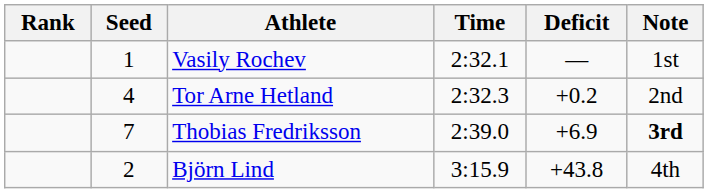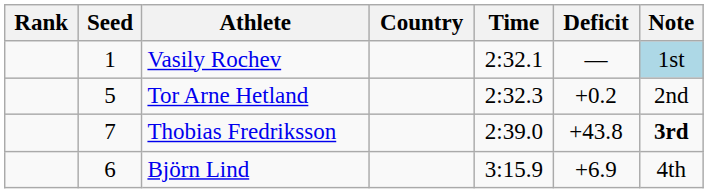 <table class="wikitable sortable" style="text-align:center" width=55%>
 <tr>
 <th>Rank</th>
 <th>Seed</th>
 <th>Athlete</th>
+<th>Country</th>
 <th>Time</th>
 <th>Deficit</th>
 <th>Note</th>
 </tr>
 <tr>
 <td></td>
 <td>1</td>
 <td align=left><a href='#'>Vasily Rochev</a></td>
+<td align=left></td>
 <td>2:32.1</td>
 <td>—</td>
-<td>1st</td>
+<td style="background: lightblue;">1st</td>
 </tr>
 <tr>
 <td></td>
-<td>4</td>
+<td>5</td>
 <td align=left><a href='#'>Tor Arne Hetland</a></td>
+<td align=left></td>
 <td>2:32.3</td>
 <td>+0.2</td>
 <td>2nd</td>
 </tr>
 <tr>
 <td></td>
 <td>7</td>
 <td align=left><a href='#'>Thobias Fredriksson</a></td>
+<td align=left></td>
 <td>2:39.0</td>
-<td>+6.9</td>
+<td>+43.8</td>
 <td><strong>3rd</strong></td>
 </tr>
 <tr>
 <td></td>
-<td>2</td>
+<td>6</td>
 <td align=left><a href='#'>Björn Lind</a></td>
+<td align=left></td>
 <td>3:15.9</td>
-<td>+43.8</td>
+<td>+6.9</td>
 <td>4th</td>
 </tr>
 </table>
